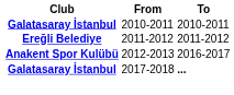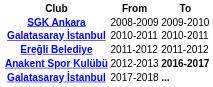 <table>
 <tr>
 <th scope=col>Club</th>
 <th scope=col>From</th>
 <th scope=col>To</th>
+</tr>
+<tr>
+<th scope=row> <a href='#'>SGK Ankara</a></th>
+<td>2008-2009</td>
+<td>2009-2010</td>
 </tr>
 <tr>
 <th scope=row> <a href='#'>Galatasaray İstanbul</a></th>
 <td>2010-2011</td>
 <td>2010-2011</td>
 </tr>
 <tr>
 <th scope=row> <a href='#'>Ereğli Belediye</a></th>
 <td>2011-2012</td>
 <td>2011-2012</td>
 </tr>
 <tr>
 <th scope=row> <a href='#'>Anakent Spor Kulübü</a></th>
 <td>2012-2013</td>
-<td>2016-2017</td>
+<td><strong>2016-2017</strong></td>
 </tr>
 <tr>
 <th scope=row> <a href='#'>Galatasaray İstanbul</a></th>
 <td>2017-2018</td>
 <td><strong>...</strong></td>
 </tr>
 </table>
